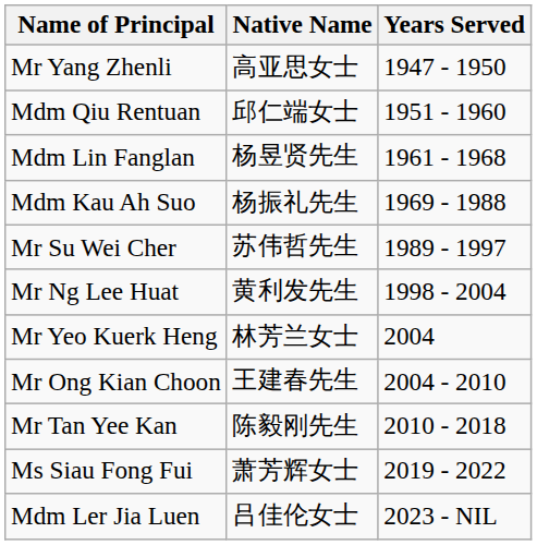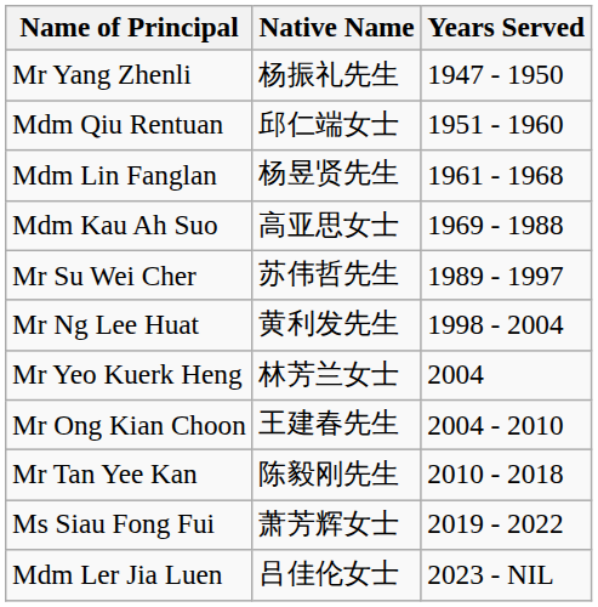 <table class="wikitable sortable mw-collapsible">
 <tr>
 <th>Name of Principal</th>
 <th>Native Name</th>
 <th>Years Served</th>
 </tr>
 <tr>
 <td>Mr Yang Zhenli</td>
-<td>高亚思女士</td>
+<td>杨振礼先生</td>
 <td>1947 - 1950</td>
 </tr>
 <tr>
 <td>Mdm Qiu Rentuan</td>
 <td>邱仁端女士</td>
 <td>1951 - 1960</td>
 </tr>
 <tr>
 <td>Mdm Lin Fanglan</td>
 <td>杨昱贤先生</td>
 <td>1961 - 1968</td>
 </tr>
 <tr>
 <td>Mdm Kau Ah Suo</td>
-<td>杨振礼先生</td>
+<td>高亚思女士</td>
 <td>1969 - 1988</td>
 </tr>
 <tr>
 <td>Mr Su Wei Cher</td>
 <td>苏伟哲先生</td>
 <td>1989 - 1997</td>
 </tr>
 <tr>
 <td>Mr Ng Lee Huat</td>
 <td>黄利发先生</td>
 <td>1998 - 2004</td>
 </tr>
 <tr>
 <td>Mr Yeo Kuerk Heng</td>
 <td>林芳兰女士</td>
 <td>2004</td>
 </tr>
 <tr>
 <td>Mr Ong Kian Choon</td>
 <td>王建春先生</td>
 <td>2004 - 2010</td>
 </tr>
 <tr>
 <td>Mr Tan Yee Kan</td>
 <td>陈毅刚先生</td>
 <td>2010 - 2018</td>
 </tr>
 <tr>
 <td>Ms Siau Fong Fui</td>
 <td>萧芳辉女士</td>
 <td>2019 - 2022</td>
 </tr>
 <tr>
 <td>Mdm Ler Jia Luen</td>
 <td>吕佳伦女士</td>
 <td>2023 - NIL</td>
 </tr>
 </table>
